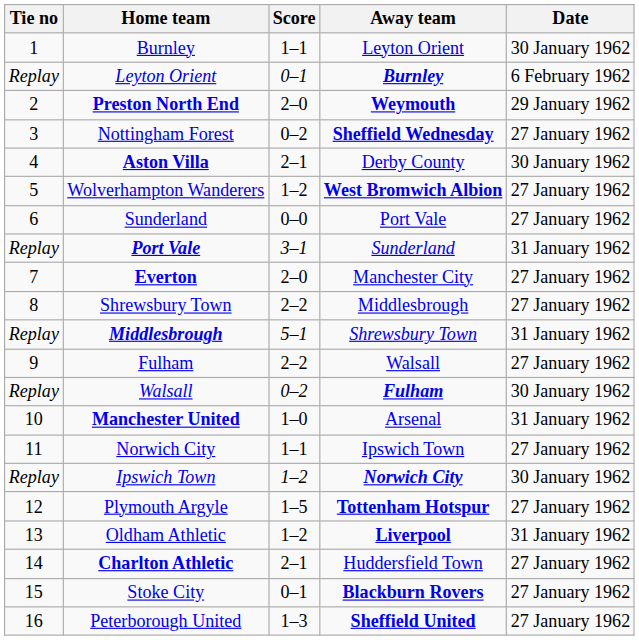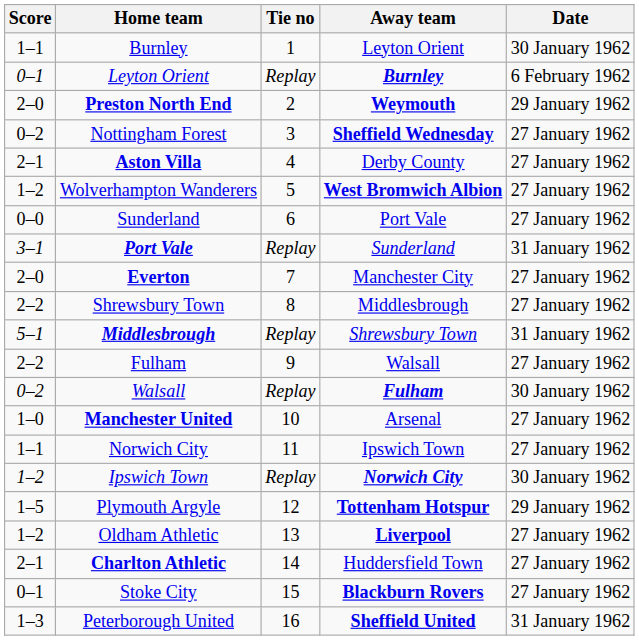 <table class="wikitable" style="text-align: center">
 <tr>
+<th>Score</th>
+<th>Home team</th>
 <th>Tie no</th>
-<th>Home team</th>
-<th>Score</th>
 <th>Away team</th>
 <th>Date</th>
 </tr>
 <tr>
+<td>1–1</td>
+<td><a href='#'>Burnley</a></td>
 <td>1</td>
-<td><a href='#'>Burnley</a></td>
-<td>1–1</td>
 <td><a href='#'>Leyton Orient</a></td>
 <td>30 January 1962</td>
 </tr>
 <tr>
+<td><em>0–1</em></td>
+<td><em><a href='#'>Leyton Orient</a></em></td>
 <td><em>Replay</em></td>
-<td><em><a href='#'>Leyton Orient</a></em></td>
-<td><em>0–1</em></td>
 <td><strong><em><a href='#'>Burnley</a></em></strong></td>
 <td>6 February 1962</td>
 </tr>
 <tr>
+<td>2–0</td>
+<td><strong><a href='#'>Preston North End</a></strong></td>
 <td>2</td>
-<td><strong><a href='#'>Preston North End</a></strong></td>
-<td>2–0</td>
 <td><strong><a href='#'>Weymouth</a></strong></td>
 <td>29 January 1962</td>
 </tr>
 <tr>
+<td>0–2</td>
+<td><a href='#'>Nottingham Forest</a></td>
 <td>3</td>
-<td><a href='#'>Nottingham Forest</a></td>
-<td>0–2</td>
 <td><strong><a href='#'>Sheffield Wednesday</a></strong></td>
 <td>27 January 1962</td>
 </tr>
 <tr>
+<td>2–1</td>
+<td><strong><a href='#'>Aston Villa</a></strong></td>
 <td>4</td>
-<td><strong><a href='#'>Aston Villa</a></strong></td>
-<td>2–1</td>
 <td><a href='#'>Derby County</a></td>
-<td>30 January 1962</td>
+<td>27 January 1962</td>
 </tr>
 <tr>
+<td>1–2</td>
+<td><a href='#'>Wolverhampton Wanderers</a></td>
 <td>5</td>
-<td><a href='#'>Wolverhampton Wanderers</a></td>
-<td>1–2</td>
 <td><strong><a href='#'>West Bromwich Albion</a></strong></td>
 <td>27 January 1962</td>
 </tr>
 <tr>
+<td>0–0</td>
+<td><a href='#'>Sunderland</a></td>
 <td>6</td>
-<td><a href='#'>Sunderland</a></td>
-<td>0–0</td>
 <td><a href='#'>Port Vale</a></td>
 <td>27 January 1962</td>
 </tr>
 <tr>
+<td><em>3–1</em></td>
+<td><strong><em><a href='#'>Port Vale</a></em></strong></td>
 <td><em>Replay</em></td>
-<td><strong><em><a href='#'>Port Vale</a></em></strong></td>
-<td><em>3–1</em></td>
 <td><em><a href='#'>Sunderland</a></em></td>
 <td>31 January 1962</td>
 </tr>
 <tr>
+<td>2–0</td>
+<td><strong><a href='#'>Everton</a></strong></td>
 <td>7</td>
-<td><strong><a href='#'>Everton</a></strong></td>
-<td>2–0</td>
 <td><a href='#'>Manchester City</a></td>
 <td>27 January 1962</td>
 </tr>
 <tr>
+<td>2–2</td>
+<td><a href='#'>Shrewsbury Town</a></td>
 <td>8</td>
-<td><a href='#'>Shrewsbury Town</a></td>
-<td>2–2</td>
 <td><a href='#'>Middlesbrough</a></td>
 <td>27 January 1962</td>
 </tr>
 <tr>
+<td><em>5–1</em></td>
+<td><strong><em><a href='#'>Middlesbrough</a></em></strong></td>
 <td><em>Replay</em></td>
-<td><strong><em><a href='#'>Middlesbrough</a></em></strong></td>
-<td><em>5–1</em></td>
 <td><em><a href='#'>Shrewsbury Town</a></em></td>
 <td>31 January 1962</td>
 </tr>
 <tr>
+<td>2–2</td>
+<td><a href='#'>Fulham</a></td>
 <td>9</td>
-<td><a href='#'>Fulham</a></td>
-<td>2–2</td>
 <td><a href='#'>Walsall</a></td>
 <td>27 January 1962</td>
 </tr>
 <tr>
+<td><em>0–2</em></td>
+<td><em><a href='#'>Walsall</a></em></td>
 <td><em>Replay</em></td>
-<td><em><a href='#'>Walsall</a></em></td>
-<td><em>0–2</em></td>
 <td><strong><em><a href='#'>Fulham</a></em></strong></td>
 <td>30 January 1962</td>
 </tr>
 <tr>
+<td>1–0</td>
+<td><strong><a href='#'>Manchester United</a></strong></td>
 <td>10</td>
-<td><strong><a href='#'>Manchester United</a></strong></td>
-<td>1–0</td>
 <td><a href='#'>Arsenal</a></td>
-<td>31 January 1962</td>
+<td>27 January 1962</td>
 </tr>
 <tr>
+<td>1–1</td>
+<td><a href='#'>Norwich City</a></td>
 <td>11</td>
-<td><a href='#'>Norwich City</a></td>
-<td>1–1</td>
 <td><a href='#'>Ipswich Town</a></td>
 <td>27 January 1962</td>
 </tr>
 <tr>
+<td><em>1–2</em></td>
+<td><em><a href='#'>Ipswich Town</a></em></td>
 <td><em>Replay</em></td>
-<td><em><a href='#'>Ipswich Town</a></em></td>
-<td><em>1–2</em></td>
 <td><strong><em><a href='#'>Norwich City</a></em></strong></td>
 <td>30 January 1962</td>
 </tr>
 <tr>
+<td>1–5</td>
+<td><a href='#'>Plymouth Argyle</a></td>
 <td>12</td>
-<td><a href='#'>Plymouth Argyle</a></td>
-<td>1–5</td>
 <td><strong><a href='#'>Tottenham Hotspur</a></strong></td>
+<td>29 January 1962</td>
+</tr>
+<tr>
+<td>1–2</td>
+<td><a href='#'>Oldham Athletic</a></td>
+<td>13</td>
+<td><strong><a href='#'>Liverpool</a></strong></td>
 <td>27 January 1962</td>
 </tr>
 <tr>
-<td>13</td>
-<td><a href='#'>Oldham Athletic</a></td>
-<td>1–2</td>
-<td><strong><a href='#'>Liverpool</a></strong></td>
-<td>31 January 1962</td>
-</tr>
-<tr>
+<td>2–1</td>
+<td><strong><a href='#'>Charlton Athletic</a></strong></td>
 <td>14</td>
-<td><strong><a href='#'>Charlton Athletic</a></strong></td>
-<td>2–1</td>
 <td><a href='#'>Huddersfield Town</a></td>
 <td>27 January 1962</td>
 </tr>
 <tr>
+<td>0–1</td>
+<td><a href='#'>Stoke City</a></td>
 <td>15</td>
-<td><a href='#'>Stoke City</a></td>
-<td>0–1</td>
 <td><strong><a href='#'>Blackburn Rovers</a></strong></td>
 <td>27 January 1962</td>
 </tr>
 <tr>
+<td>1–3</td>
+<td><a href='#'>Peterborough United</a></td>
 <td>16</td>
-<td><a href='#'>Peterborough United</a></td>
-<td>1–3</td>
 <td><strong><a href='#'>Sheffield United</a></strong></td>
-<td>27 January 1962</td>
+<td>31 January 1962</td>
 </tr>
 </table>
